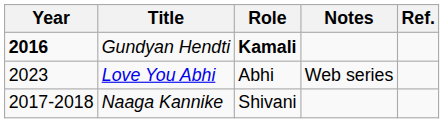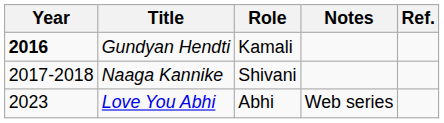 <table class="wikitable sortable">
 <tr>
 <th scope="col">Year</th>
 <th scope="col">Title</th>
 <th scope="col">Role</th>
 <th scope="col" class="unsortable">Notes</th>
 <th scope="col" class="unsortable">Ref.</th>
 </tr>
 <tr>
 <td><strong>2016</strong></td>
 <td><em>Gundyan Hendti</em></td>
-<td><strong>Kamali</strong></td>
+<td>Kamali</td>
+<td></td>
+<td></td>
+</tr>
+<tr>
+<td>2017-2018</td>
+<td><em>Naaga Kannike</em></td>
+<td>Shivani</td>
 <td></td>
 <td></td>
 </tr>
 <tr>
 <td>2023</td>
 <td><em><a href='#'>Love You Abhi</a></em></td>
 <td>Abhi</td>
 <td>Web series</td>
 <td></td>
 </tr>
-<tr>
-<td>2017-2018</td>
-<td><em>Naaga Kannike</em></td>
-<td>Shivani</td>
-<td></td>
-<td></td>
-</tr>
 </table>
